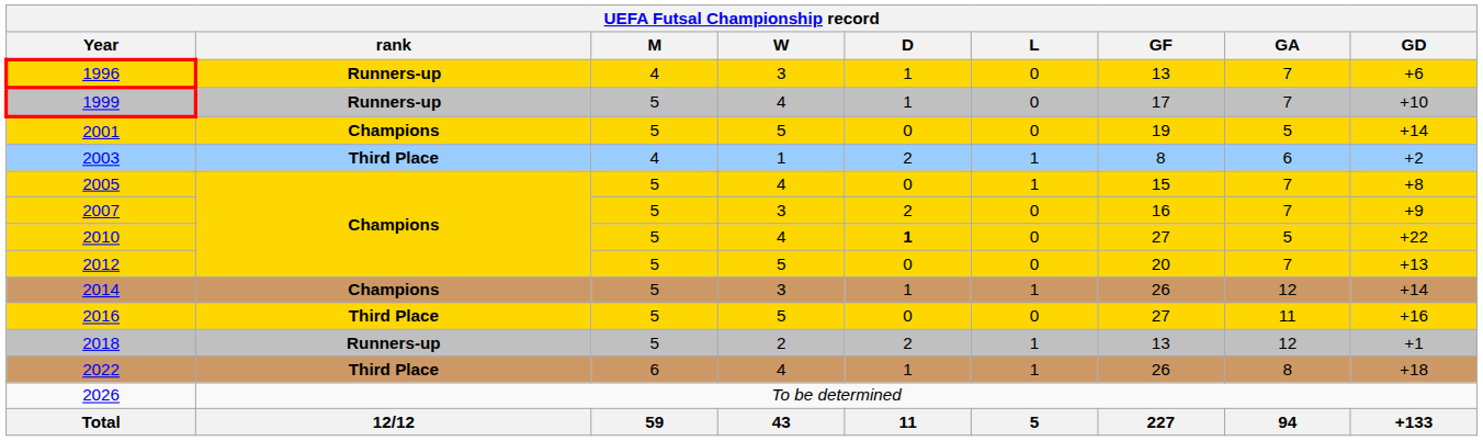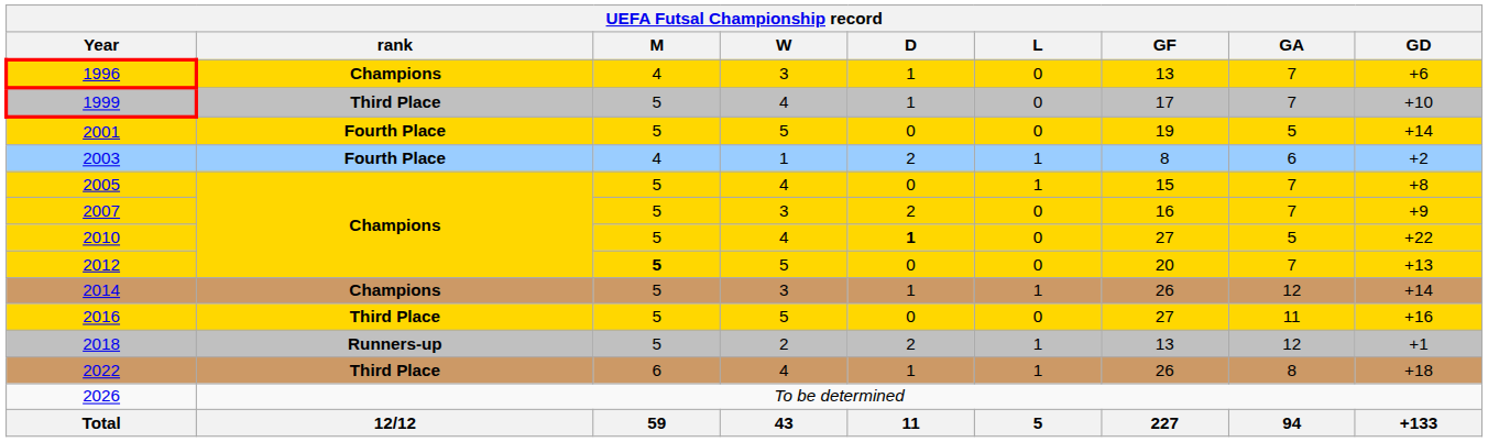 <table class="wikitable" width=80% style="text-align: center;font-size:90%;">
 <tr>
 <th colspan=9><a href='#'>UEFA Futsal Championship</a> record</th>
 </tr>
 <tr>
 <th width=12%>Year</th>
 <th width=25%>rank</th>
 <th width=8%>M</th>
 <th width=8%>W</th>
 <th width=8%>D</th>
 <th width=8%>L</th>
 <th width=8%>GF</th>
 <th width=8%>GA</th>
 <th width=8%>GD</th>
 </tr>
 <tr - bgcolor=gold>
 <td style="border: 3px solid red"> <a href='#'>1996</a></td>
-<td><strong>Runners-up</strong></td>
+<td><strong>Champions</strong></td>
 <td>4</td>
 <td>3</td>
 <td>1</td>
 <td>0</td>
 <td>13</td>
 <td>7</td>
 <td>+6</td>
 </tr>
 <tr - bgcolor=silver>
 <td style="border: 3px solid red"> <a href='#'>1999</a></td>
-<td><strong>Runners-up</strong></td>
+<td><strong>Third Place</strong></td>
 <td>5</td>
 <td>4</td>
 <td>1</td>
 <td>0</td>
 <td>17</td>
 <td>7</td>
 <td>+10</td>
 </tr>
 <tr - bgcolor=gold>
 <td> <a href='#'>2001</a></td>
-<td><strong>Champions</strong></td>
+<td><strong>Fourth Place</strong></td>
 <td>5</td>
 <td>5</td>
 <td>0</td>
 <td>0</td>
 <td>19</td>
 <td>5</td>
 <td>+14</td>
 </tr>
 <tr - bgcolor="#9acdff">
 <td> <a href='#'>2003</a></td>
-<td><strong>Third Place</strong></td>
+<td><strong>Fourth Place</strong></td>
 <td>4</td>
 <td>1</td>
 <td>2</td>
 <td>1</td>
 <td>8</td>
 <td>6</td>
 <td>+2</td>
 </tr>
 <tr - bgcolor=gold>
 <td> <a href='#'>2005</a></td>
 <td rowspan=4><strong>Champions</strong></td>
 <td>5</td>
 <td>4</td>
 <td>0</td>
 <td>1</td>
 <td>15</td>
 <td>7</td>
 <td>+8</td>
 </tr>
 <tr - bgcolor=gold>
 <td> <a href='#'>2007</a></td>
 <td>5</td>
 <td>3</td>
 <td>2</td>
 <td>0</td>
 <td>16</td>
 <td>7</td>
 <td>+9</td>
 </tr>
 <tr - bgcolor=gold>
 <td> <a href='#'>2010</a></td>
 <td>5</td>
 <td>4</td>
 <td><strong>1</strong></td>
 <td>0</td>
 <td>27</td>
 <td>5</td>
 <td>+22</td>
 </tr>
 <tr - bgcolor=gold>
 <td> <a href='#'>2012</a></td>
-<td>5</td>
+<td><strong>5</strong></td>
 <td>5</td>
 <td>0</td>
 <td>0</td>
 <td>20</td>
 <td>7</td>
 <td>+13</td>
 </tr>
 <tr - bgcolor="#cc9966">
 <td> <a href='#'>2014</a></td>
 <td><strong>Champions</strong></td>
 <td>5</td>
 <td>3</td>
 <td>1</td>
 <td>1</td>
 <td>26</td>
 <td>12</td>
 <td>+14</td>
 </tr>
 <tr - bgcolor=gold>
 <td> <a href='#'>2016</a></td>
 <td><strong>Third Place</strong></td>
 <td>5</td>
 <td>5</td>
 <td>0</td>
 <td>0</td>
 <td>27</td>
 <td>11</td>
 <td>+16</td>
 </tr>
 <tr - bgcolor=silver>
 <td> <a href='#'>2018</a></td>
 <td><strong>Runners-up</strong></td>
 <td>5</td>
 <td>2</td>
 <td>2</td>
 <td>1</td>
 <td>13</td>
 <td>12</td>
 <td>+1</td>
 </tr>
 <tr - bgcolor="#cc9966">
 <td> <a href='#'>2022</a></td>
 <td><strong>Third Place</strong></td>
 <td>6</td>
 <td>4</td>
 <td>1</td>
 <td>1</td>
 <td>26</td>
 <td>8</td>
 <td>+18</td>
 </tr>
 <tr - bgcolor=>
 <td> <a href='#'>2026</a></td>
 <td colspan=8><em>To be determined</em></td>
 </tr>
 <tr>
 <th><strong>Total</strong></th>
 <th>12/12</th>
 <th>59</th>
 <th>43</th>
 <th>11</th>
 <th>5</th>
 <th>227</th>
 <th>94</th>
 <th>+133</th>
 </tr>
 </table>
